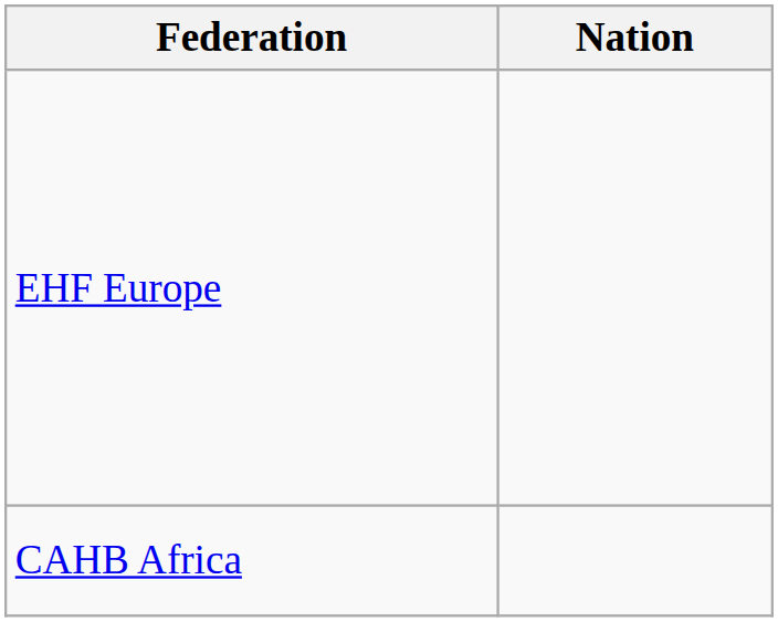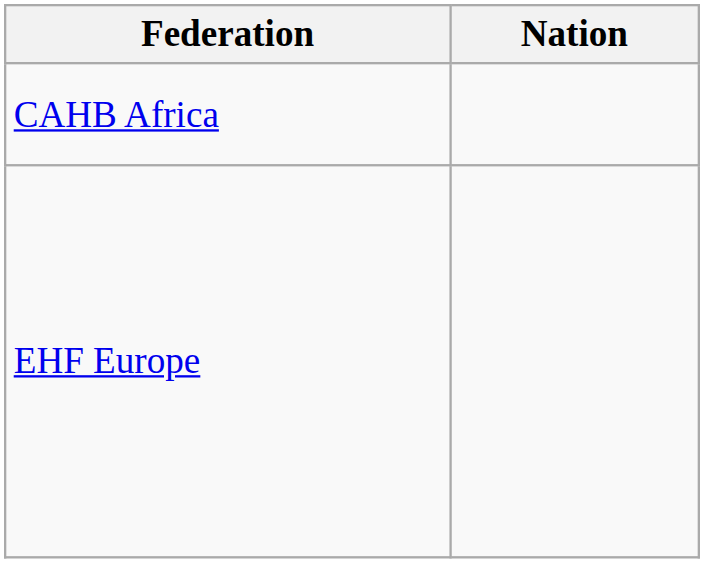 <table class="wikitable" style="width:300px;">
 <tr>
 <th>Federation</th>
 <th>Nation</th>
 </tr>
 <tr>
+<td><a href='#'>CAHB Africa</a></td>
+<td><br><br></td>
+</tr>
+<tr>
 <td><a href='#'>EHF Europe</a></td>
 <td><br><br><br><br><br><br><br><br><br></td>
 </tr>
-<tr>
-<td><a href='#'>CAHB Africa</a></td>
-<td><br><br></td>
-</tr>
 </table>
